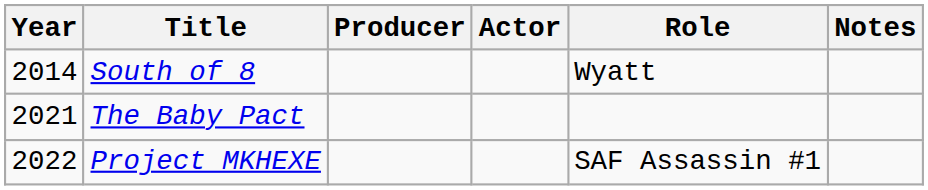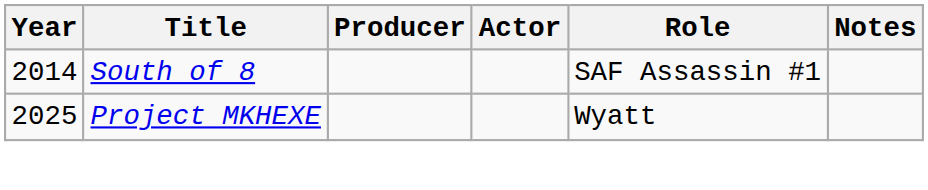 <table class="wikitable">
 <tr>
 <th>Year</th>
 <th>Title</th>
 <th>Producer</th>
 <th>Actor</th>
 <th>Role</th>
 <th>Notes</th>
 </tr>
 <tr>
 <td>2014</td>
 <td><em><a href='#'>South of 8</a></em></td>
 <td></td>
 <td></td>
+<td>SAF Assassin #1</td>
+<td></td>
+</tr>
+<tr>
+<td>2025</td>
+<td><a href='#'><em>Project MKHEXE</em></a></td>
+<td></td>
+<td></td>
 <td>Wyatt</td>
 <td></td>
 </tr>
-<tr>
-<td>2021</td>
-<td><em><a href='#'>The Baby Pact</a></em></td>
-<td></td>
-<td></td>
-<td></td>
-<td></td>
-</tr>
-<tr>
-<td>2022</td>
-<td><a href='#'><em>Project MKHEXE</em></a></td>
-<td></td>
-<td></td>
-<td>SAF Assassin #1</td>
-<td></td>
-</tr>
 </table>
